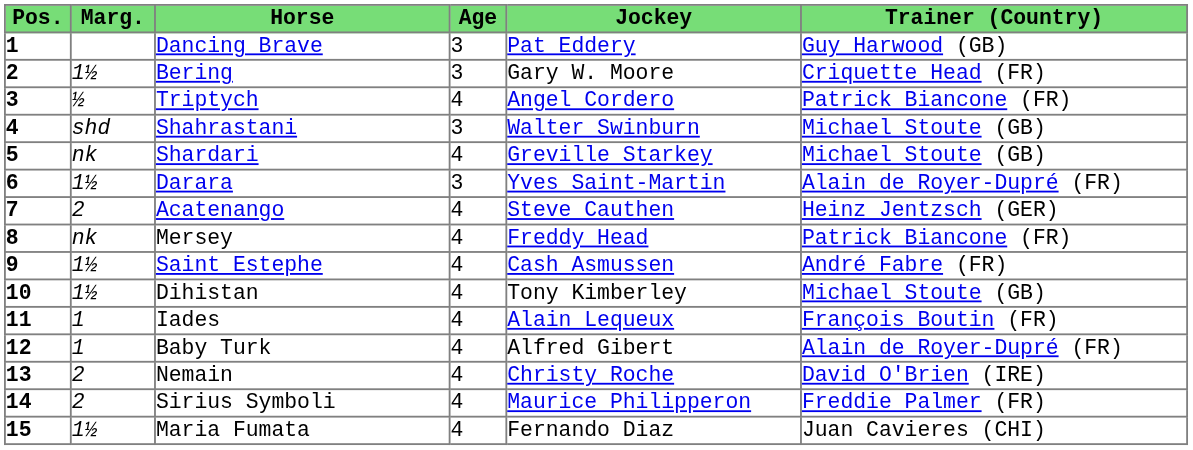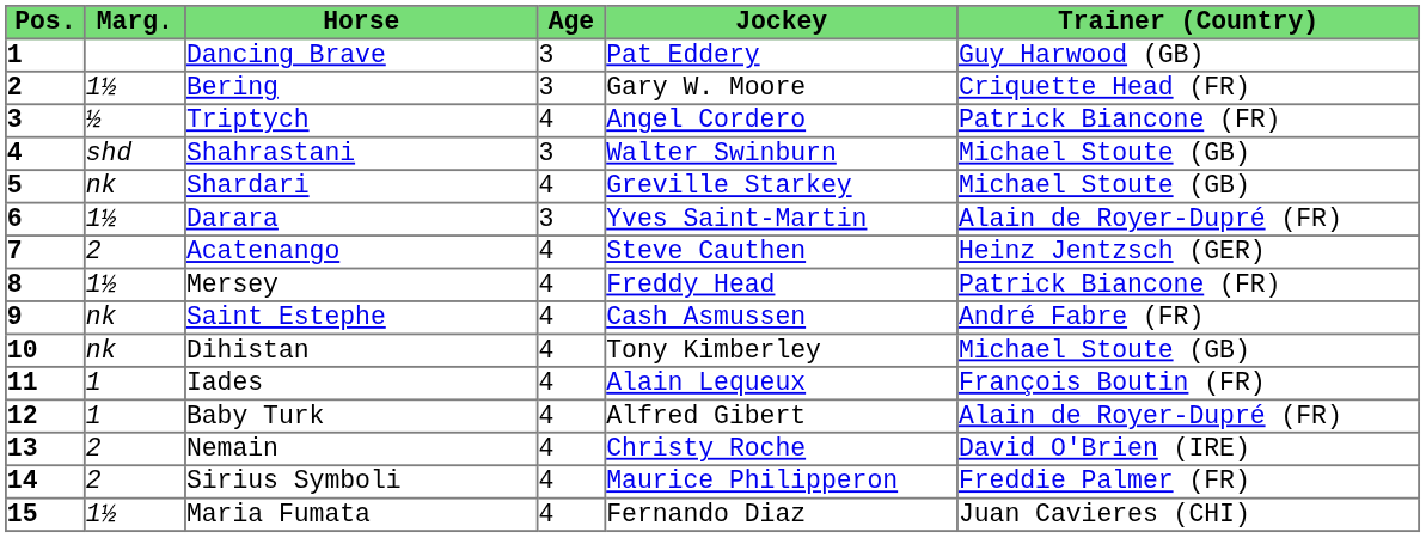 <table class = "sortable" | border="1" cellpadding="0" style="border-collapse: collapse; font-size:90%">
 <tr style="background:#7d7; text-align:center;">
 <th style="width:35px;"><strong>Pos.</strong></th>
 <th style="width:45px;"><strong>Marg.</strong></th>
 <th style="width:160px;"><strong>Horse</strong></th>
 <th style="width:30px;"><strong>Age</strong></th>
 <th style="width:160px;"><strong>Jockey</strong></th>
 <th style="width:210px;"><strong>Trainer (Country)</strong></th>
 </tr>
 <tr>
 <td><strong>1</strong></td>
 <td></td>
 <td><a href='#'>Dancing Brave</a></td>
 <td>3</td>
 <td><a href='#'>Pat Eddery</a></td>
 <td><a href='#'>Guy Harwood</a> (GB)</td>
 </tr>
 <tr>
 <td><strong>2</strong></td>
 <td><em>1½</em></td>
 <td><a href='#'>Bering</a></td>
 <td>3</td>
 <td>Gary W. Moore</td>
 <td><a href='#'>Criquette Head</a> (FR)</td>
 </tr>
 <tr>
 <td><strong>3</strong></td>
 <td><em>½</em></td>
 <td><a href='#'>Triptych</a></td>
 <td>4</td>
 <td><a href='#'>Angel Cordero</a></td>
 <td><a href='#'>Patrick Biancone</a> (FR)</td>
 </tr>
 <tr>
 <td><strong>4</strong></td>
 <td><em>shd</em></td>
 <td><a href='#'>Shahrastani</a></td>
 <td>3</td>
 <td><a href='#'>Walter Swinburn</a></td>
 <td><a href='#'>Michael Stoute</a> (GB)</td>
 </tr>
 <tr>
 <td><strong>5</strong></td>
 <td><em>nk</em></td>
 <td><a href='#'>Shardari</a></td>
 <td>4</td>
 <td><a href='#'>Greville Starkey</a></td>
 <td><a href='#'>Michael Stoute</a> (GB)</td>
 </tr>
 <tr>
 <td><strong>6</strong></td>
 <td><em>1½</em></td>
 <td><a href='#'>Darara</a></td>
 <td>3</td>
 <td><a href='#'>Yves Saint-Martin</a></td>
 <td><a href='#'>Alain de Royer-Dupré</a> (FR)</td>
 </tr>
 <tr>
 <td><strong>7</strong></td>
 <td><em>2</em></td>
 <td><a href='#'>Acatenango</a></td>
 <td>4</td>
 <td><a href='#'>Steve Cauthen</a></td>
 <td><a href='#'>Heinz Jentzsch</a> (GER)</td>
 </tr>
 <tr>
 <td><strong>8</strong></td>
-<td><em>nk</em></td>
+<td><em>1½</em></td>
 <td>Mersey</td>
 <td>4</td>
 <td><a href='#'>Freddy Head</a></td>
 <td><a href='#'>Patrick Biancone</a> (FR)</td>
 </tr>
 <tr>
 <td><strong>9</strong></td>
-<td><em>1½</em></td>
+<td><em>nk</em></td>
 <td><a href='#'>Saint Estephe</a></td>
 <td>4</td>
 <td><a href='#'>Cash Asmussen</a></td>
 <td><a href='#'>André Fabre</a> (FR)</td>
 </tr>
 <tr>
 <td><strong>10</strong></td>
-<td><em>1½</em></td>
+<td><em>nk</em></td>
 <td>Dihistan</td>
 <td>4</td>
 <td>Tony Kimberley</td>
 <td><a href='#'>Michael Stoute</a> (GB)</td>
 </tr>
 <tr>
 <td><strong>11</strong></td>
 <td><em>1</em></td>
 <td>Iades</td>
 <td>4</td>
 <td><a href='#'>Alain Lequeux</a></td>
 <td><a href='#'>François Boutin</a> (FR)</td>
 </tr>
 <tr>
 <td><strong>12</strong></td>
 <td><em>1</em></td>
 <td>Baby Turk</td>
 <td>4</td>
 <td>Alfred Gibert</td>
 <td><a href='#'>Alain de Royer-Dupré</a> (FR)</td>
 </tr>
 <tr>
 <td><strong>13</strong></td>
 <td><em>2</em></td>
 <td>Nemain</td>
 <td>4</td>
 <td><a href='#'>Christy Roche</a></td>
 <td><a href='#'>David O'Brien</a> (IRE)</td>
 </tr>
 <tr>
 <td><strong>14</strong></td>
 <td><em>2</em></td>
 <td>Sirius Symboli</td>
 <td>4</td>
 <td><a href='#'>Maurice Philipperon</a></td>
 <td><a href='#'>Freddie Palmer</a> (FR)</td>
 </tr>
 <tr>
 <td><strong>15</strong></td>
 <td><em>1½</em></td>
 <td>Maria Fumata</td>
 <td>4</td>
 <td>Fernando Diaz</td>
 <td>Juan Cavieres (CHI)</td>
 </tr>
 </table>
